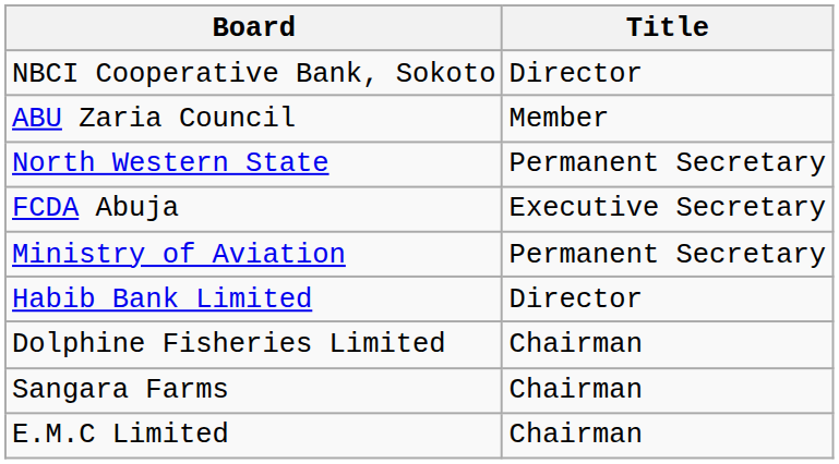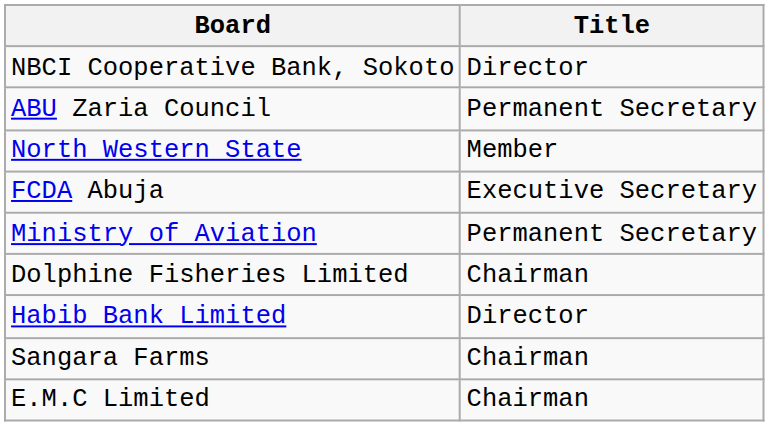 <table class="wikitable">
 <tr>
 <th>Board</th>
 <th>Title</th>
 </tr>
 <tr>
 <td>NBCI Cooperative Bank, Sokoto</td>
 <td>Director</td>
 </tr>
 <tr>
 <td><a href='#'>ABU</a> Zaria Council</td>
-<td>Member</td>
+<td>Permanent Secretary</td>
 </tr>
 <tr>
 <td><a href='#'>North Western State</a></td>
-<td>Permanent Secretary</td>
+<td>Member</td>
 </tr>
 <tr>
 <td><a href='#'>FCDA</a> Abuja</td>
 <td>Executive Secretary</td>
 </tr>
 <tr>
 <td><a href='#'>Ministry of Aviation</a></td>
 <td>Permanent Secretary</td>
 </tr>
 <tr>
+<td>Dolphine Fisheries Limited</td>
+<td>Chairman</td>
+</tr>
+<tr>
 <td><a href='#'>Habib Bank Limited</a></td>
 <td>Director</td>
-</tr>
-<tr>
-<td>Dolphine Fisheries Limited</td>
-<td>Chairman</td>
 </tr>
 <tr>
 <td>Sangara Farms</td>
 <td>Chairman</td>
 </tr>
 <tr>
 <td>E.M.C Limited</td>
 <td>Chairman</td>
 </tr>
 </table>
